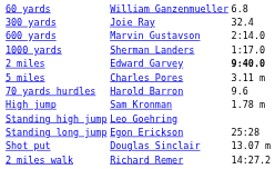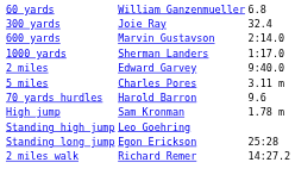 <table>
 <tr>
 <td><a href='#'>60 yards</a></td>
 <td><a href='#'>William Ganzenmueller</a></td>
 <td>6.8</td>
 <td></td>
 <td></td>
 <td></td>
 <td></td>
 </tr>
 <tr>
 <td><a href='#'>300 yards</a></td>
 <td><a href='#'>Joie Ray</a></td>
 <td>32.4</td>
 <td></td>
 <td></td>
 <td></td>
 <td></td>
 </tr>
 <tr>
 <td><a href='#'>600 yards</a></td>
 <td><a href='#'>Marvin Gustavson</a></td>
 <td>2:14.0</td>
 <td></td>
 <td></td>
 <td></td>
 <td></td>
 </tr>
 <tr>
 <td><a href='#'>1000 yards</a></td>
 <td><a href='#'>Sherman Landers</a></td>
 <td>1:17.0</td>
 <td></td>
 <td></td>
 <td></td>
 <td></td>
 </tr>
 <tr>
 <td><a href='#'>2 miles</a></td>
 <td><a href='#'>Edward Garvey</a></td>
-<td><strong>9:40.0</strong></td>
+<td>9:40.0</td>
 <td></td>
 <td></td>
 <td></td>
 <td></td>
 </tr>
 <tr>
 <td><a href='#'>5 miles</a></td>
 <td><a href='#'>Charles Pores</a></td>
 <td>3.11 m</td>
 <td></td>
 <td></td>
 <td></td>
 <td></td>
 </tr>
 <tr>
 <td><a href='#'>70 yards hurdles</a></td>
 <td><a href='#'>Harold Barron</a></td>
 <td>9.6</td>
 <td></td>
 <td></td>
 <td></td>
 <td></td>
 </tr>
 <tr>
 <td><a href='#'>High jump</a></td>
 <td><a href='#'>Sam Kronman</a></td>
 <td>1.78 m</td>
 <td></td>
 <td></td>
 <td></td>
 <td></td>
 </tr>
 <tr>
 <td><a href='#'>Standing high jump</a></td>
 <td><a href='#'>Leo Goehring</a></td>
 <td></td>
 <td></td>
 <td></td>
 <td></td>
 <td></td>
 </tr>
 <tr>
 <td><a href='#'>Standing long jump</a></td>
 <td><a href='#'>Egon Erickson</a></td>
 <td>25:28</td>
 <td></td>
 <td></td>
 <td></td>
 <td></td>
 </tr>
 <tr>
-<td><a href='#'>Shot put</a></td>
-<td><a href='#'>Douglas Sinclair</a></td>
-<td>13.07 m</td>
-<td></td>
-<td></td>
-<td></td>
-<td></td>
-</tr>
-<tr>
 <td><a href='#'>2 miles walk</a></td>
 <td><a href='#'>Richard Remer</a></td>
 <td>14:27.2</td>
 <td></td>
 <td></td>
 <td></td>
 <td></td>
 </tr>
 </table>
